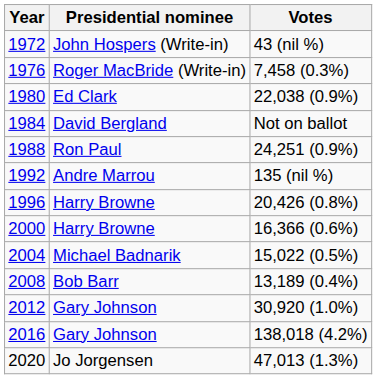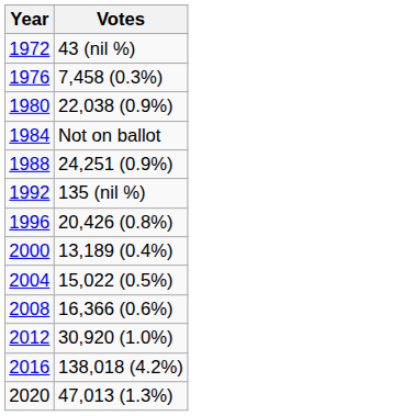 <table class="wikitable">
 <tr>
 <th>Year</th>
-<th>Presidential nominee</th>
 <th>Votes</th>
 </tr>
 <tr>
 <td><a href='#'>1972</a></td>
-<td><a href='#'>John Hospers</a> (Write-in)</td>
 <td>43 (nil %)</td>
 </tr>
 <tr>
 <td><a href='#'>1976</a></td>
-<td><a href='#'>Roger MacBride</a> (Write-in)</td>
 <td>7,458 (0.3%)</td>
 </tr>
 <tr>
 <td><a href='#'>1980</a></td>
-<td><a href='#'>Ed Clark</a></td>
 <td>22,038 (0.9%)</td>
 </tr>
 <tr>
 <td><a href='#'>1984</a></td>
-<td><a href='#'>David Bergland</a></td>
 <td>Not on ballot</td>
 </tr>
 <tr>
 <td><a href='#'>1988</a></td>
-<td><a href='#'>Ron Paul</a></td>
 <td>24,251 (0.9%)</td>
 </tr>
 <tr>
 <td><a href='#'>1992</a></td>
-<td><a href='#'>Andre Marrou</a></td>
 <td>135 (nil %)</td>
 </tr>
 <tr>
 <td><a href='#'>1996</a></td>
-<td><a href='#'>Harry Browne</a></td>
 <td>20,426 (0.8%)</td>
 </tr>
 <tr>
 <td><a href='#'>2000</a></td>
-<td><a href='#'>Harry Browne</a></td>
-<td>16,366  (0.6%)</td>
+<td>13,189 (0.4%)</td>
 </tr>
 <tr>
 <td><a href='#'>2004</a></td>
-<td><a href='#'>Michael Badnarik</a></td>
 <td>15,022 (0.5%)</td>
 </tr>
 <tr>
 <td><a href='#'>2008</a></td>
-<td><a href='#'>Bob Barr</a></td>
-<td>13,189 (0.4%)</td>
+<td>16,366  (0.6%)</td>
 </tr>
 <tr>
 <td><a href='#'>2012</a></td>
-<td><a href='#'>Gary Johnson</a></td>
 <td>30,920 (1.0%)</td>
 </tr>
 <tr>
 <td><a href='#'>2016</a></td>
-<td><a href='#'>Gary Johnson</a></td>
 <td>138,018 (4.2%)</td>
 </tr>
 <tr>
 <td>2020</td>
-<td>Jo Jorgensen</td>
 <td>47,013 (1.3%)</td>
 </tr>
 </table>
